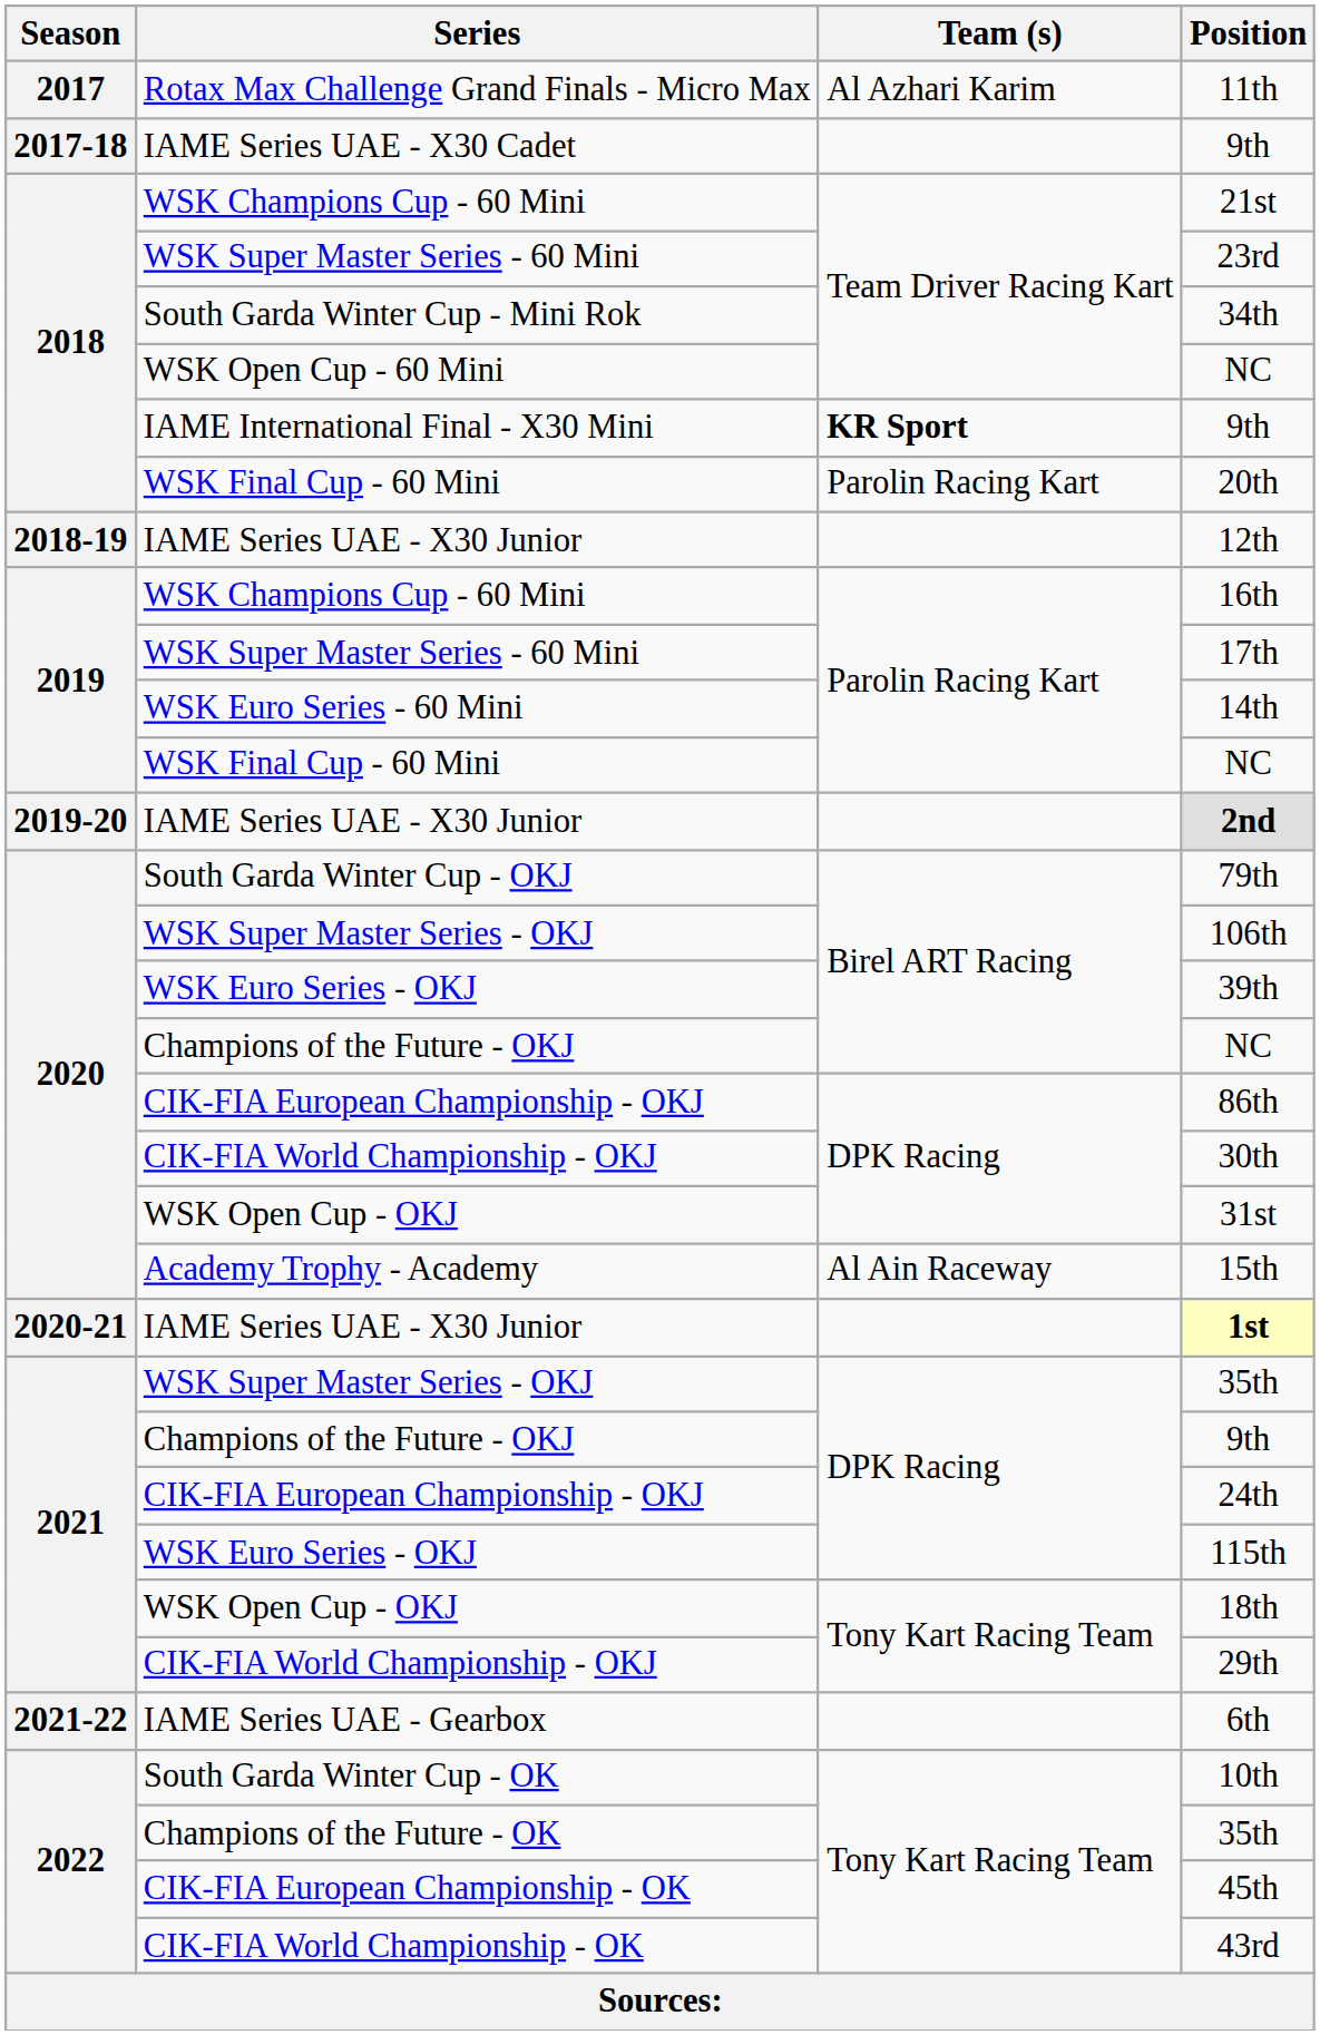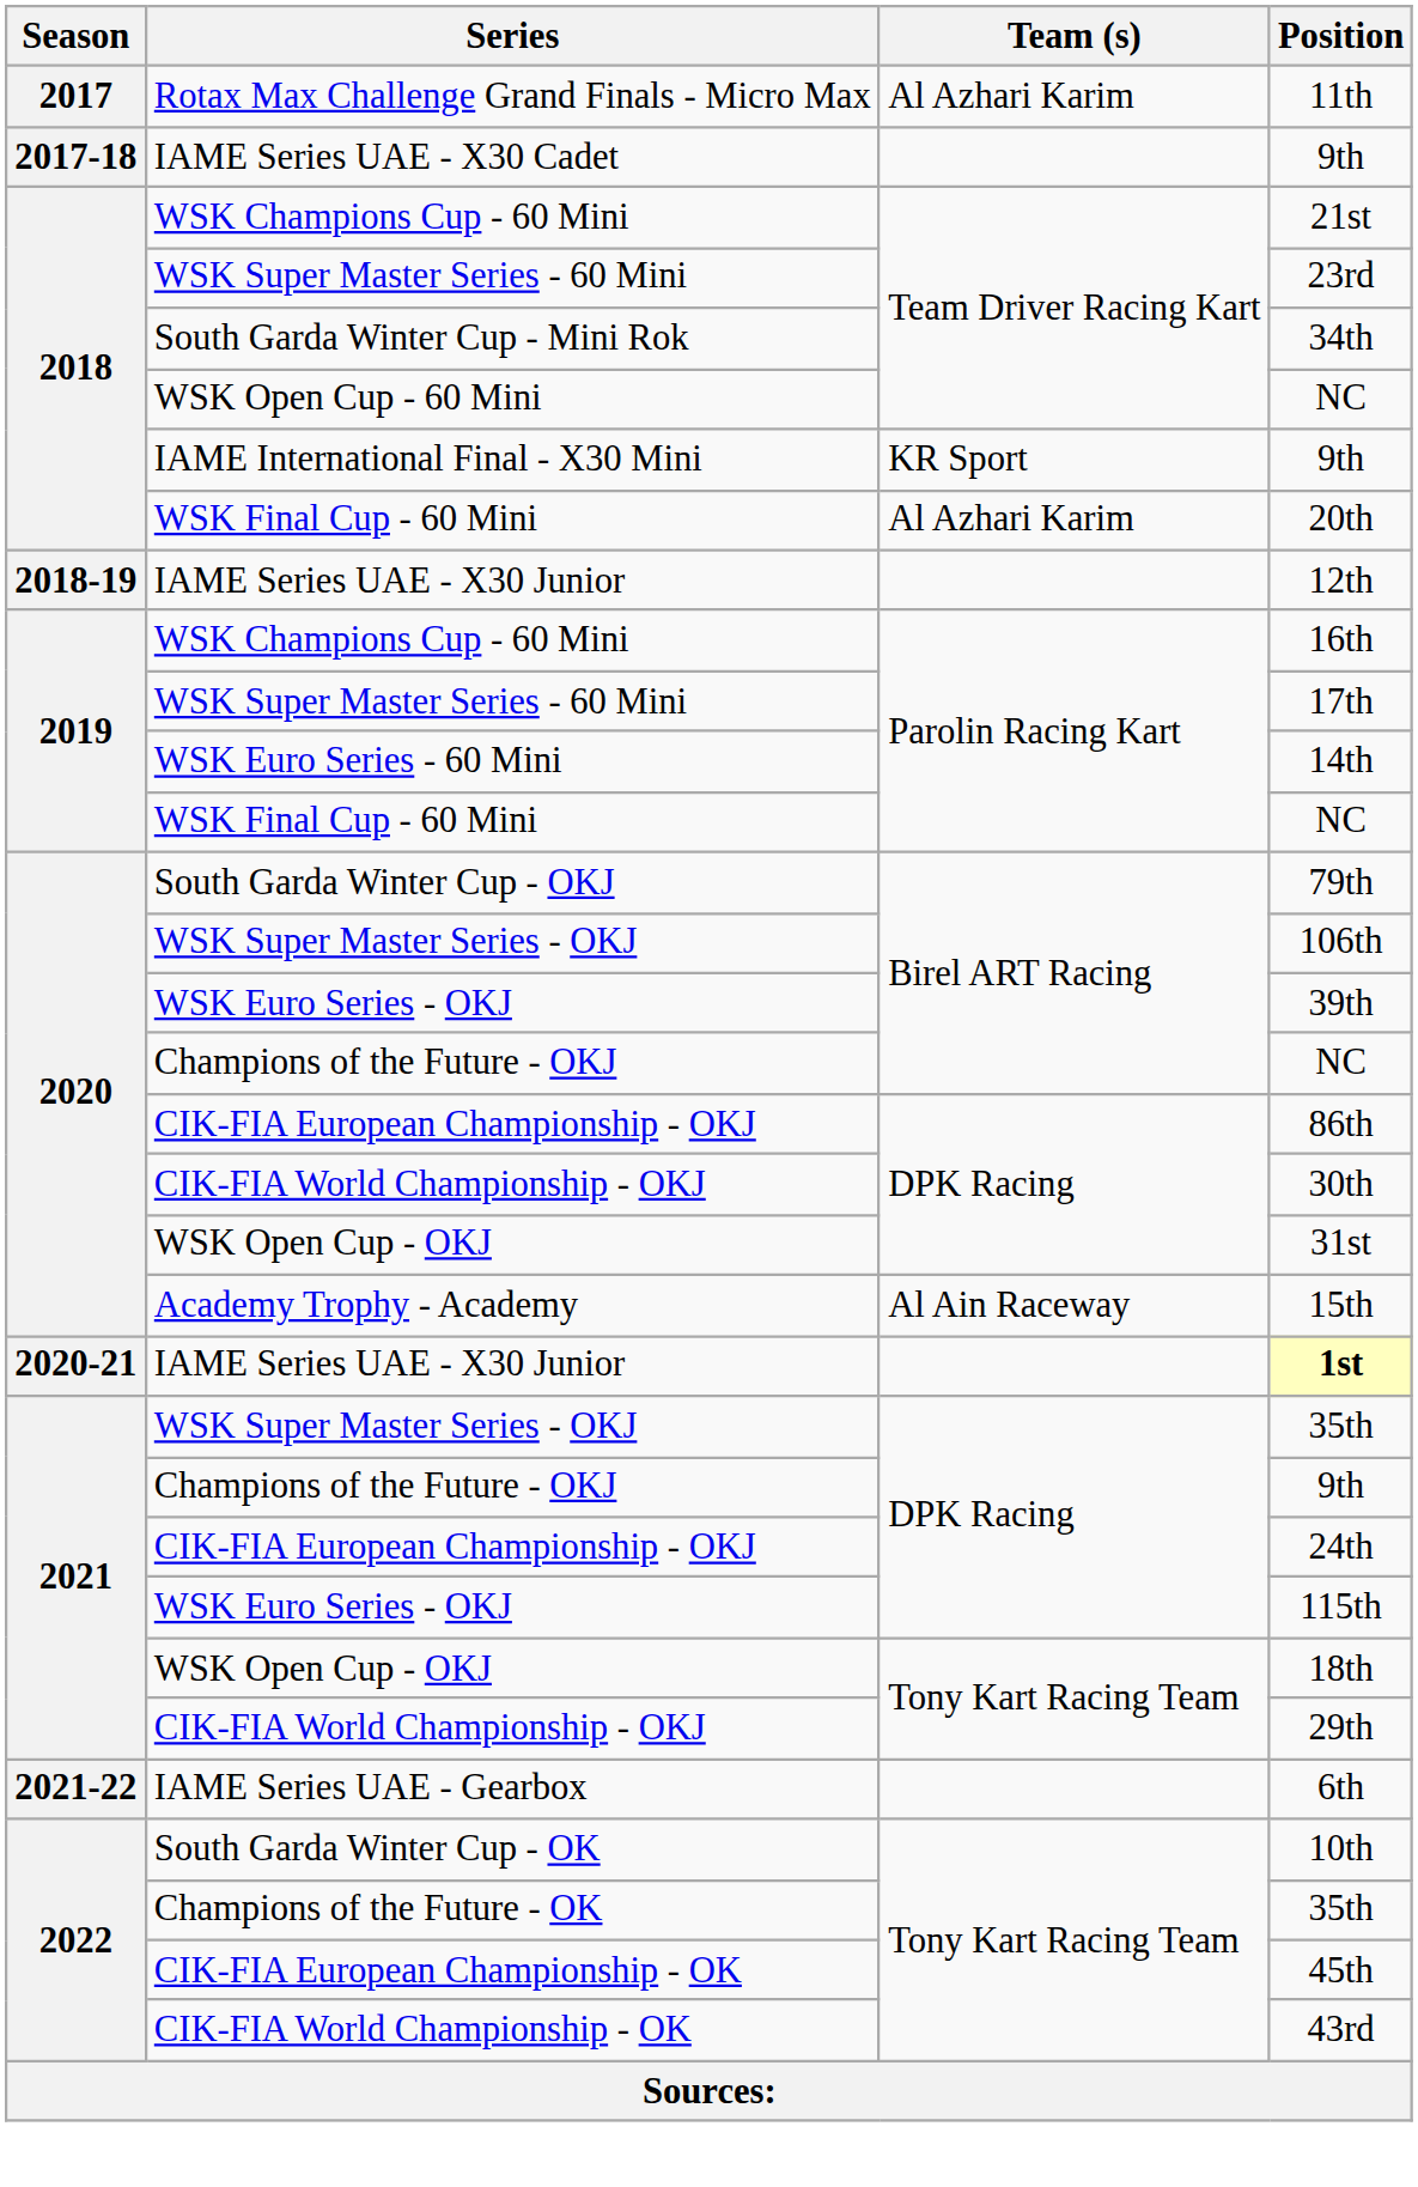 <table class="wikitable" style="font-size: 85%; text-align:center">
 <tr>
 <th>Season</th>
 <th>Series</th>
 <th>Team (s)</th>
 <th>Position</th>
 </tr>
 <tr>
 <th>2017</th>
 <td align="left"><a href='#'>Rotax Max Challenge</a> Grand Finals - Micro Max</td>
 <td align="left">Al Azhari Karim</td>
 <td>11th</td>
 </tr>
 <tr>
 <th>2017-18</th>
 <td align="left">IAME Series UAE - X30 Cadet</td>
 <td></td>
 <td>9th</td>
 </tr>
 <tr>
 <th rowspan="6">2018</th>
 <td align="left"><a href='#'>WSK Champions Cup</a> - 60 Mini</td>
 <td rowspan="4"  align="left">Team Driver Racing Kart</td>
 <td>21st</td>
 </tr>
 <tr>
 <td align="left"><a href='#'>WSK Super Master Series</a> - 60 Mini</td>
 <td>23rd</td>
 </tr>
 <tr>
 <td align="left">South Garda Winter Cup - Mini Rok</td>
 <td>34th</td>
 </tr>
 <tr>
 <td align="left">WSK Open Cup - 60 Mini</td>
 <td>NC</td>
 </tr>
 <tr>
 <td align="left">IAME International Final - X30 Mini</td>
-<td align="left"><strong>KR Sport</strong></td>
+<td align="left">KR Sport</td>
 <td>9th</td>
 </tr>
 <tr>
 <td align="left"><a href='#'>WSK Final Cup</a> - 60 Mini</td>
-<td align="left">Parolin Racing Kart</td>
+<td align="left">Al Azhari Karim</td>
 <td>20th</td>
 </tr>
 <tr>
 <th>2018-19</th>
 <td align="left">IAME Series UAE - X30 Junior</td>
 <td></td>
 <td>12th</td>
 </tr>
 <tr>
 <th rowspan="4">2019</th>
 <td align="left"><a href='#'>WSK Champions Cup</a> - 60 Mini</td>
 <td rowspan="4"  align="left">Parolin Racing Kart</td>
 <td>16th</td>
 </tr>
 <tr>
 <td align="left"><a href='#'>WSK Super Master Series</a> - 60 Mini</td>
 <td>17th</td>
 </tr>
 <tr>
 <td align="left"><a href='#'>WSK Euro Series</a> - 60 Mini</td>
 <td>14th</td>
 </tr>
 <tr>
 <td align="left"><a href='#'>WSK Final Cup</a> - 60 Mini</td>
 <td>NC</td>
-</tr>
-<tr>
-<th>2019-20</th>
-<td align="left">IAME Series UAE - X30 Junior</td>
-<td></td>
-<td style="background:#DFDFDF;"><strong>2nd</strong></td>
 </tr>
 <tr>
 <th rowspan="8">2020</th>
 <td align="left">South Garda Winter Cup - <a href='#'>OKJ</a></td>
 <td rowspan="4"  align="left">Birel ART Racing</td>
 <td>79th</td>
 </tr>
 <tr>
 <td align="left"><a href='#'>WSK Super Master Series</a> - <a href='#'>OKJ</a></td>
 <td>106th</td>
 </tr>
 <tr>
 <td align="left"><a href='#'>WSK Euro Series</a> - <a href='#'>OKJ</a></td>
 <td>39th</td>
 </tr>
 <tr>
 <td align="left">Champions of the Future - <a href='#'>OKJ</a></td>
 <td>NC</td>
 </tr>
 <tr>
 <td align="left"><a href='#'>CIK-FIA European Championship</a> - <a href='#'>OKJ</a></td>
 <td rowspan="3" align="left">DPK Racing</td>
 <td>86th</td>
 </tr>
 <tr>
 <td align="left"><a href='#'>CIK-FIA World Championship</a> - <a href='#'>OKJ</a></td>
 <td>30th</td>
 </tr>
 <tr>
 <td align="left">WSK Open Cup - <a href='#'>OKJ</a></td>
 <td>31st</td>
 </tr>
 <tr>
 <td align="left"><a href='#'>Academy Trophy</a> - Academy</td>
 <td align="left">Al Ain Raceway</td>
 <td>15th</td>
 </tr>
 <tr>
 <th>2020-21</th>
 <td align="left">IAME Series UAE - X30 Junior</td>
 <td></td>
 <td style="background:#FFFFBF;"><strong>1st</strong></td>
 </tr>
 <tr>
 <th rowspan="6">2021</th>
 <td align="left"><a href='#'>WSK Super Master Series</a> - <a href='#'>OKJ</a></td>
 <td rowspan="4"  align="left">DPK Racing</td>
 <td>35th</td>
 </tr>
 <tr>
 <td align="left">Champions of the Future - <a href='#'>OKJ</a></td>
 <td>9th</td>
 </tr>
 <tr>
 <td align="left"><a href='#'>CIK-FIA European Championship</a> - <a href='#'>OKJ</a></td>
 <td>24th</td>
 </tr>
 <tr>
 <td align="left"><a href='#'>WSK Euro Series</a> - <a href='#'>OKJ</a></td>
 <td>115th</td>
 </tr>
 <tr>
 <td align="left">WSK Open Cup - <a href='#'>OKJ</a></td>
 <td rowspan="2"  align="left">Tony Kart Racing Team</td>
 <td>18th</td>
 </tr>
 <tr>
 <td align="left"><a href='#'>CIK-FIA World Championship</a> - <a href='#'>OKJ</a></td>
 <td>29th</td>
 </tr>
 <tr>
 <th>2021-22</th>
 <td align="left">IAME Series UAE - Gearbox</td>
 <td></td>
 <td>6th</td>
 </tr>
 <tr>
 <th rowspan="4"  align="left">2022</th>
 <td align="left">South Garda Winter Cup - <a href='#'>OK</a></td>
 <td rowspan="4"  align="left">Tony Kart Racing Team</td>
 <td>10th</td>
 </tr>
 <tr>
 <td align="left">Champions of the Future - <a href='#'>OK</a></td>
 <td>35th</td>
 </tr>
 <tr>
 <td align="left"><a href='#'>CIK-FIA European Championship</a> - <a href='#'>OK</a></td>
 <td>45th</td>
 </tr>
 <tr>
 <td align="left"><a href='#'>CIK-FIA World Championship</a> - <a href='#'>OK</a></td>
 <td>43rd</td>
 </tr>
 <tr>
 <th colspan="4">Sources:</th>
 </tr>
 </table>
